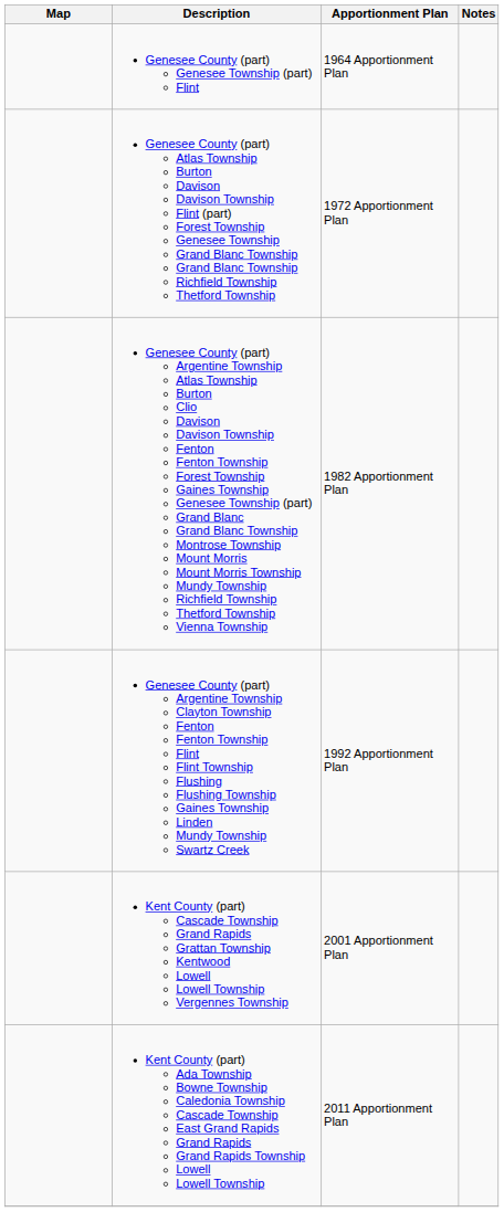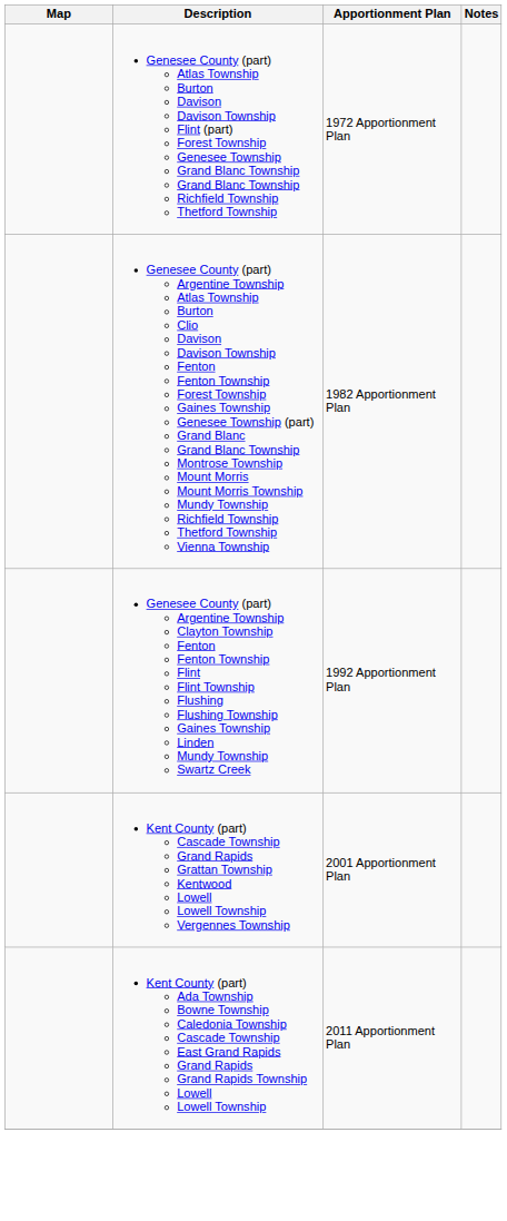 <table class="wikitable sortable">
 <tr>
 <th style="width:100pt;">Map</th>
 <th style="width:200pt;">Description</th>
 <th style="width:130pt;">Apportionment Plan</th>
 <th style="width:15pt;">Notes</th>
-</tr>
-<tr>
-<td></td>
-<td><br><ul><li><a href='#'>Genesee County</a> (part)<ul><li><a href='#'>Genesee Township</a> (part)</li><li><a href='#'>Flint</a></li></ul></li></ul></td>
-<td>1964 Apportionment Plan</td>
-<td></td>
 </tr>
 <tr>
 <td></td>
 <td><br><ul><li><a href='#'>Genesee County</a> (part)<ul><li><a href='#'>Atlas Township</a></li><li><a href='#'>Burton</a></li><li><a href='#'>Davison</a></li><li><a href='#'>Davison Township</a></li><li><a href='#'>Flint</a> (part)</li><li><a href='#'>Forest Township</a></li><li><a href='#'>Genesee Township</a></li><li><a href='#'>Grand Blanc Township</a></li><li><a href='#'>Grand Blanc Township</a></li><li><a href='#'>Richfield Township</a></li><li><a href='#'>Thetford Township</a></li></ul></li></ul></td>
 <td>1972 Apportionment Plan</td>
 <td></td>
 </tr>
 <tr>
 <td></td>
 <td><br><ul><li><a href='#'>Genesee County</a> (part)<ul><li><a href='#'>Argentine Township</a></li><li><a href='#'>Atlas Township</a></li><li><a href='#'>Burton</a></li><li><a href='#'>Clio</a></li><li><a href='#'>Davison</a></li><li><a href='#'>Davison Township</a></li><li><a href='#'>Fenton</a></li><li><a href='#'>Fenton Township</a></li><li><a href='#'>Forest Township</a></li><li><a href='#'>Gaines Township</a></li><li><a href='#'>Genesee Township</a> (part)</li><li><a href='#'>Grand Blanc</a></li><li><a href='#'>Grand Blanc Township</a></li><li><a href='#'>Montrose Township</a></li><li><a href='#'>Mount Morris</a></li><li><a href='#'>Mount Morris Township</a></li><li><a href='#'>Mundy Township</a></li><li><a href='#'>Richfield Township</a></li><li><a href='#'>Thetford Township</a></li><li><a href='#'>Vienna Township</a></li></ul></li></ul></td>
 <td>1982 Apportionment Plan</td>
 <td></td>
 </tr>
 <tr>
 <td></td>
 <td><br><ul><li><a href='#'>Genesee County</a> (part)<ul><li><a href='#'>Argentine Township</a></li><li><a href='#'>Clayton Township</a></li><li><a href='#'>Fenton</a></li><li><a href='#'>Fenton Township</a></li><li><a href='#'>Flint</a></li><li><a href='#'>Flint Township</a></li><li><a href='#'>Flushing</a></li><li><a href='#'>Flushing Township</a></li><li><a href='#'>Gaines Township</a></li><li><a href='#'>Linden</a></li><li><a href='#'>Mundy Township</a></li><li><a href='#'>Swartz Creek</a></li></ul></li></ul></td>
 <td>1992 Apportionment Plan</td>
 <td></td>
 </tr>
 <tr>
 <td></td>
 <td><br><ul><li><a href='#'>Kent County</a> (part)<ul><li><a href='#'>Cascade Township</a></li><li><a href='#'>Grand Rapids</a></li><li><a href='#'>Grattan Township</a></li><li><a href='#'>Kentwood</a></li><li><a href='#'>Lowell</a></li><li><a href='#'>Lowell Township</a></li><li><a href='#'>Vergennes Township</a></li></ul></li></ul></td>
 <td>2001 Apportionment Plan</td>
 <td></td>
 </tr>
 <tr>
 <td></td>
 <td><br><ul><li><a href='#'>Kent County</a> (part)<ul><li><a href='#'>Ada Township</a></li><li><a href='#'>Bowne Township</a></li><li><a href='#'>Caledonia Township</a></li><li><a href='#'>Cascade Township</a></li><li><a href='#'>East Grand Rapids</a></li><li><a href='#'>Grand Rapids</a></li><li><a href='#'>Grand Rapids Township</a></li><li><a href='#'>Lowell</a></li><li><a href='#'>Lowell Township</a></li></ul></li></ul></td>
 <td>2011 Apportionment Plan</td>
 <td></td>
 </tr>
 <tr>
 </tr>
 </table>
